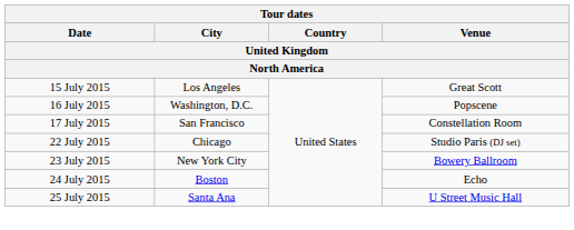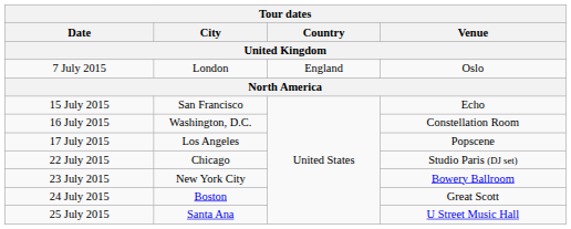 <table class="wikitable collapsible collapsed" style="text-align:center;">
 <tr>
 <th colspan="4">Tour dates</th>
 </tr>
 <tr>
 <th style="width:200px;">Date</th>
 <th style="width:150px;">City</th>
 <th style="width:150px;">Country</th>
 <th style="width:250px;">Venue</th>
 </tr>
 <tr>
 <th colspan="4"><strong>United Kingdom</strong></th>
 </tr>
 <tr>
+<td>7 July 2015</td>
+<td>London</td>
+<td>England</td>
+<td>Oslo</td>
+</tr>
+<tr>
 <th colspan="4"><strong>North America</strong></th>
 </tr>
 <tr>
 <td>15 July 2015</td>
-<td>Los Angeles</td>
+<td>San Francisco</td>
 <td rowspan="7">United States</td>
-<td>Great Scott</td>
+<td>Echo</td>
 </tr>
 <tr>
 <td>16 July 2015</td>
 <td>Washington, D.C.</td>
-<td>Popscene</td>
+<td>Constellation Room</td>
 </tr>
 <tr>
 <td>17 July 2015</td>
-<td>San Francisco</td>
-<td>Constellation Room</td>
+<td>Los Angeles</td>
+<td>Popscene</td>
 </tr>
 <tr>
 <td>22 July 2015</td>
 <td>Chicago</td>
 <td>Studio Paris <small>(DJ set)</small></td>
 </tr>
 <tr>
 <td>23 July 2015</td>
 <td>New York City</td>
 <td><a href='#'>Bowery Ballroom</a></td>
 </tr>
 <tr>
 <td>24 July 2015</td>
 <td><a href='#'>Boston</a></td>
-<td>Echo</td>
+<td>Great Scott</td>
 </tr>
 <tr>
 <td>25 July 2015</td>
 <td><a href='#'>Santa Ana</a></td>
 <td><a href='#'>U Street Music Hall</a></td>
 </tr>
 </table>
